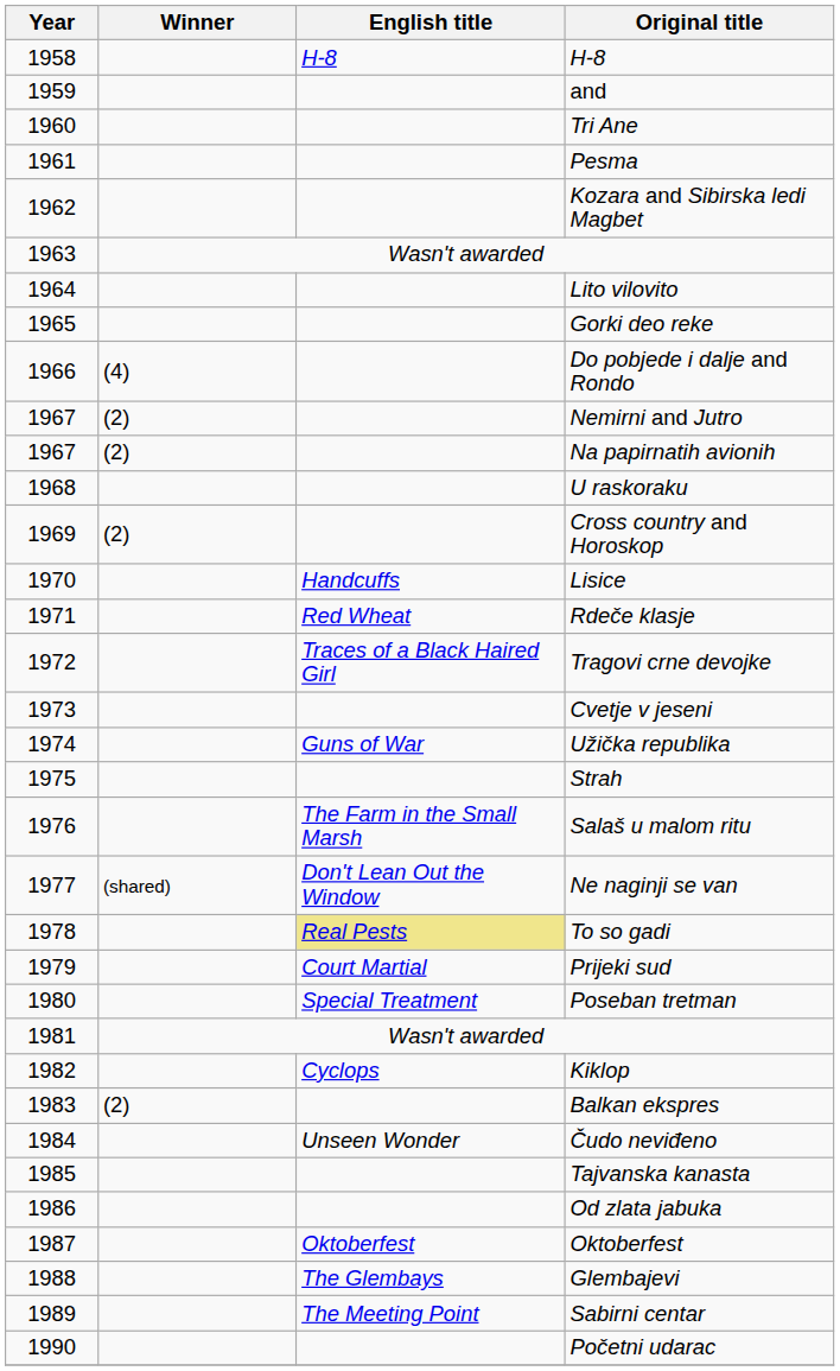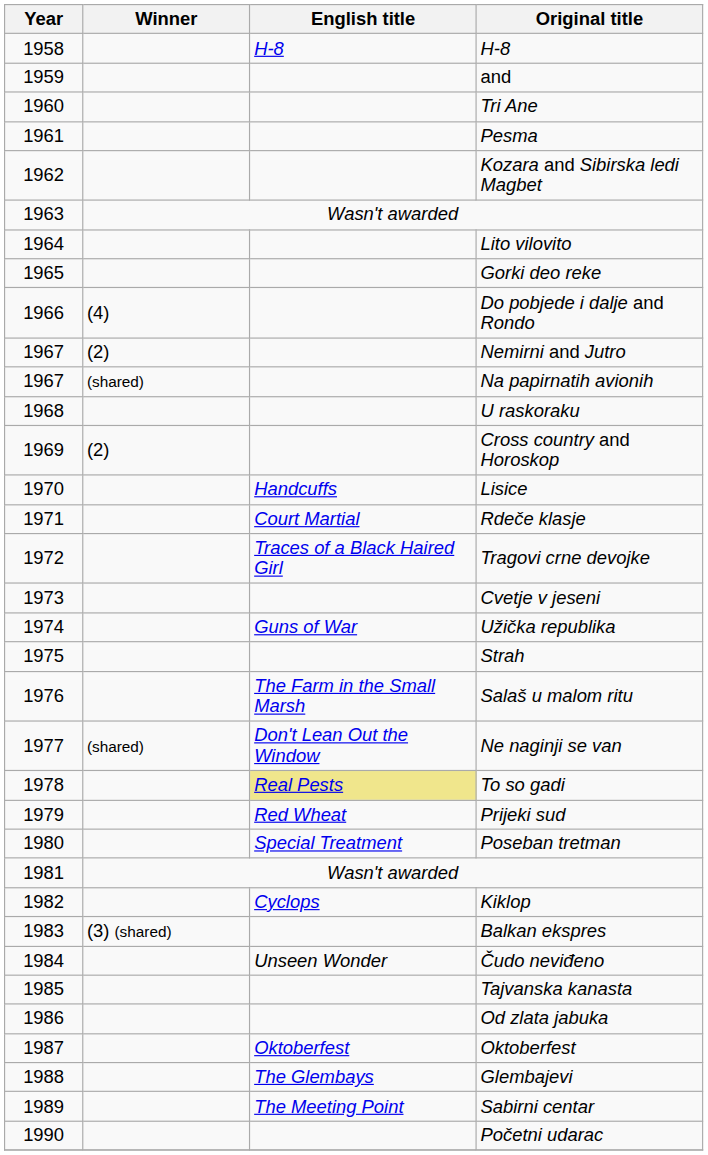 <table class="wikitable sortable">
 <tr>
 <th width="70"><strong>Year</strong></th>
 <th width="170"><strong>Winner</strong></th>
 <th width="230"><strong>English title</strong></th>
 <th width="230"><strong>Original title</strong></th>
 </tr>
 <tr>
 <td style="text-align:center;">1958</td>
 <td></td>
 <td><em><a href='#'>H-8</a></em></td>
 <td><em>H-8</em></td>
 </tr>
 <tr>
 <td style="text-align:center;">1959</td>
 <td></td>
 <td></td>
 <td><em></em> and <em></em></td>
 </tr>
 <tr>
 <td style="text-align:center;">1960</td>
 <td></td>
 <td></td>
 <td><em>Tri Ane</em></td>
 </tr>
 <tr>
 <td style="text-align:center;">1961</td>
 <td></td>
 <td></td>
 <td><em>Pesma</em></td>
 </tr>
 <tr>
 <td style="text-align:center;">1962</td>
 <td></td>
 <td></td>
 <td><em>Kozara</em> and <em>Sibirska ledi Magbet</em></td>
 </tr>
 <tr>
 <td style="text-align:center;">1963</td>
 <td colspan="3" style="text-align:center;"><em>Wasn't awarded</em></td>
 </tr>
 <tr>
 <td style="text-align:center;">1964</td>
 <td></td>
 <td></td>
 <td><em>Lito vilovito</em></td>
 </tr>
 <tr>
 <td style="text-align:center;">1965</td>
 <td></td>
 <td></td>
 <td><em>Gorki deo reke</em></td>
 </tr>
 <tr>
 <td style="text-align:center;">1966</td>
 <td> (4)</td>
 <td></td>
 <td><em>Do pobjede i dalje</em> and <em>Rondo</em></td>
 </tr>
 <tr>
 <td style="text-align:center;">1967</td>
 <td> (2)</td>
 <td></td>
 <td><em>Nemirni</em> and <em>Jutro</em></td>
 </tr>
 <tr>
 <td style="text-align:center;">1967</td>
-<td> (2)</td>
+<td> <small>(shared)</small></td>
 <td></td>
 <td><em>Na papirnatih avionih</em></td>
 </tr>
 <tr>
 <td style="text-align:center;">1968</td>
 <td></td>
 <td></td>
 <td><em>U raskoraku</em></td>
 </tr>
 <tr>
 <td style="text-align:center;">1969</td>
 <td> (2)</td>
 <td></td>
 <td><em>Cross country</em> and <em>Horoskop</em></td>
 </tr>
 <tr>
 <td style="text-align:center;">1970</td>
 <td></td>
 <td><em><a href='#'>Handcuffs</a></em></td>
 <td><em>Lisice</em></td>
 </tr>
 <tr>
 <td style="text-align:center;">1971</td>
 <td></td>
-<td><em><a href='#'>Red Wheat</a></em></td>
+<td><em><a href='#'>Court Martial</a></em></td>
 <td><em>Rdeče klasje</em></td>
 </tr>
 <tr>
 <td style="text-align:center;">1972</td>
 <td></td>
 <td><em><a href='#'>Traces of a Black Haired Girl</a></em></td>
 <td><em>Tragovi crne devojke</em></td>
 </tr>
 <tr>
 <td style="text-align:center;">1973</td>
 <td></td>
 <td></td>
 <td><em>Cvetje v jeseni</em></td>
 </tr>
 <tr>
 <td style="text-align:center;">1974</td>
 <td></td>
 <td><em><a href='#'>Guns of War</a></em></td>
 <td><em>Užička republika</em></td>
 </tr>
 <tr>
 <td style="text-align:center;">1975</td>
 <td></td>
 <td></td>
 <td><em>Strah</em></td>
 </tr>
 <tr>
 <td style="text-align:center;">1976</td>
 <td></td>
 <td><em><a href='#'>The Farm in the Small Marsh</a></em></td>
 <td><em>Salaš u malom ritu</em></td>
 </tr>
 <tr>
 <td style="text-align:center;">1977</td>
 <td> <small>(shared)</small></td>
 <td><em><a href='#'>Don't Lean Out the Window</a></em></td>
 <td><em>Ne naginji se van</em></td>
 </tr>
 <tr>
 <td style="text-align:center;">1978</td>
 <td></td>
 <td style="background: khaki;"><em><a href='#'>Real Pests</a></em></td>
 <td><em>To so gadi</em></td>
 </tr>
 <tr>
 <td style="text-align:center;">1979</td>
 <td></td>
-<td><em><a href='#'>Court Martial</a></em></td>
+<td><em><a href='#'>Red Wheat</a></em></td>
 <td><em>Prijeki sud </em></td>
 </tr>
 <tr>
 <td style="text-align:center;">1980</td>
 <td></td>
 <td><em><a href='#'>Special Treatment</a></em></td>
 <td><em>Poseban tretman</em></td>
 </tr>
 <tr>
 <td style="text-align:center;">1981</td>
 <td colspan="3" style="text-align:center;"><em>Wasn't awarded</em></td>
 </tr>
 <tr>
 <td style="text-align:center;">1982</td>
 <td></td>
 <td><em><a href='#'>Cyclops</a></em></td>
 <td><em>Kiklop</em></td>
 </tr>
 <tr>
 <td style="text-align:center;">1983</td>
-<td> (2)</td>
+<td> (3) <small>(shared)</small></td>
 <td></td>
 <td><em>Balkan ekspres</em></td>
 </tr>
 <tr>
 <td style="text-align:center;">1984</td>
 <td></td>
 <td><em>Unseen Wonder</em></td>
 <td><em>Čudo neviđeno</em></td>
 </tr>
 <tr>
 <td style="text-align:center;">1985</td>
 <td></td>
 <td></td>
 <td><em>Tajvanska kanasta</em></td>
 </tr>
 <tr>
 <td style="text-align:center;">1986</td>
 <td></td>
 <td></td>
 <td><em>Od zlata jabuka</em></td>
 </tr>
 <tr>
 <td style="text-align:center;">1987</td>
 <td></td>
 <td><em><a href='#'>Oktoberfest</a></em></td>
 <td><em>Oktoberfest</em></td>
 </tr>
 <tr>
 <td style="text-align:center;">1988</td>
 <td></td>
 <td><em><a href='#'>The Glembays</a></em></td>
 <td><em>Glembajevi</em></td>
 </tr>
 <tr>
 <td style="text-align:center;">1989</td>
 <td></td>
 <td><em><a href='#'>The Meeting Point</a></em></td>
 <td><em>Sabirni centar</em></td>
 </tr>
 <tr>
 <td style="text-align:center;">1990</td>
 <td></td>
 <td></td>
 <td><em>Početni udarac</em></td>
 </tr>
 <tr>
 </tr>
 </table>
